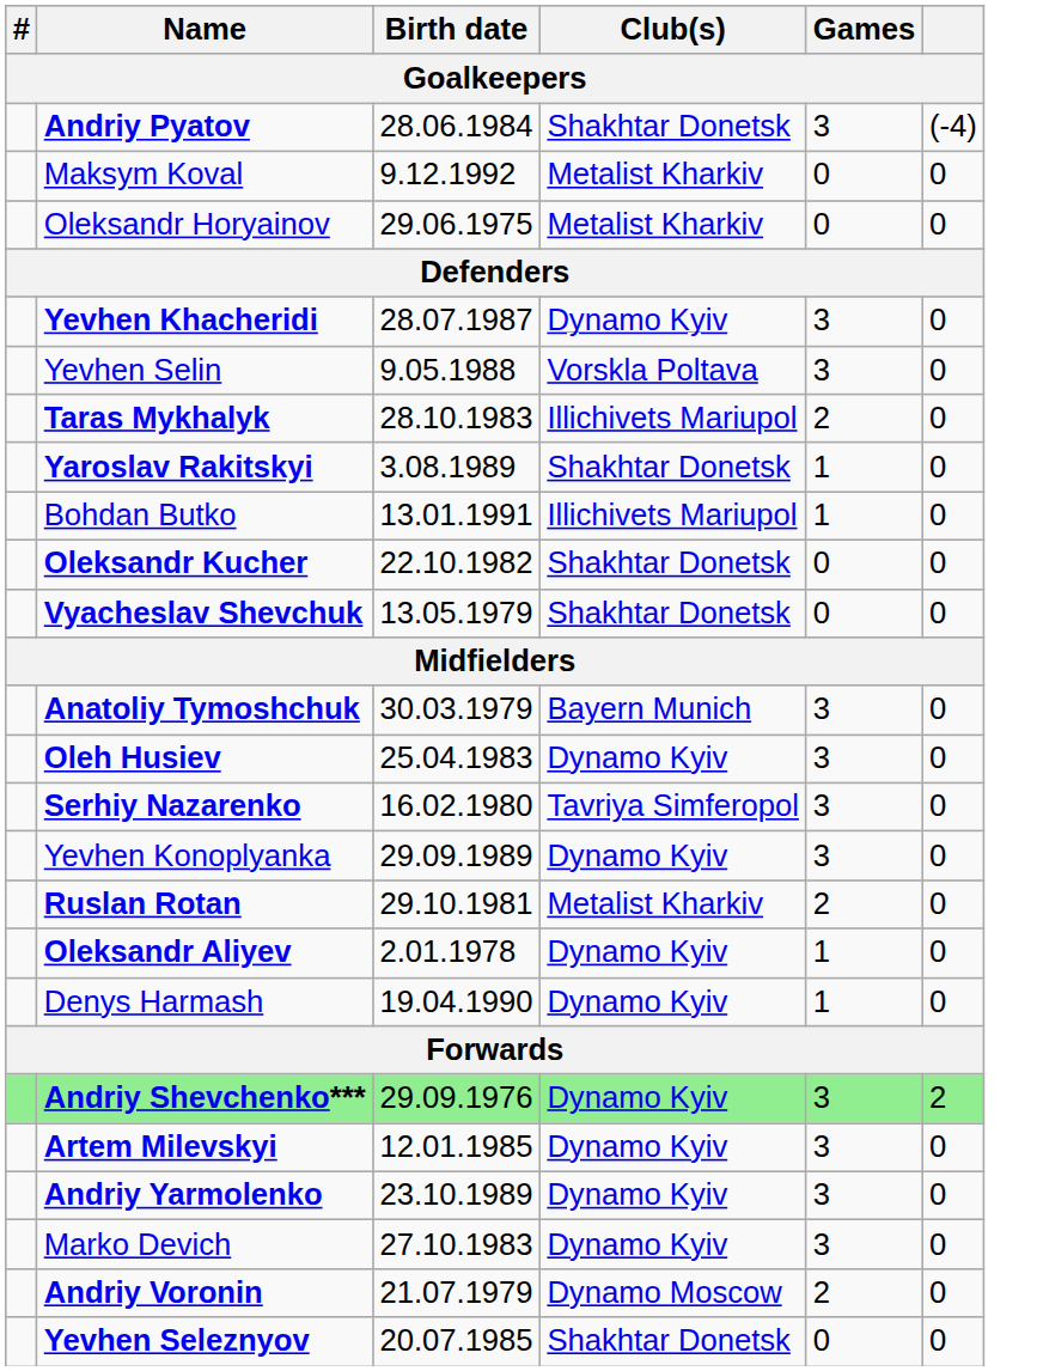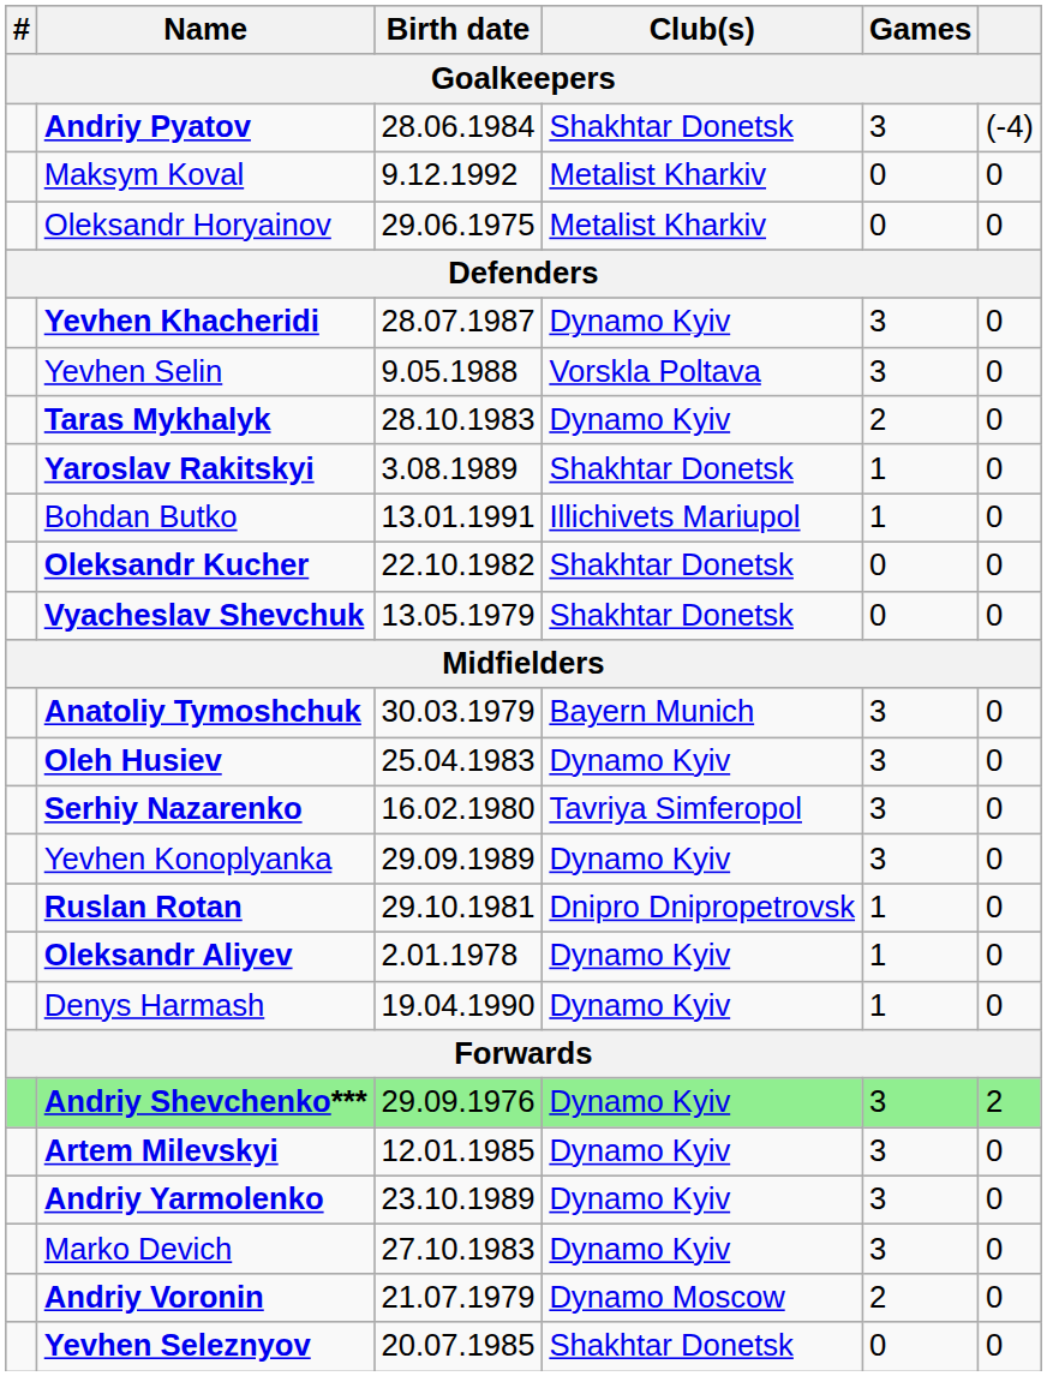 <table class="wikitable">
 <tr>
 <th>#</th>
 <th>Name</th>
 <th>Birth date</th>
 <th>Club(s)</th>
 <th>Games</th>
 <th></th>
 </tr>
 <tr>
 <th colspan=6>Goalkeepers</th>
 </tr>
 <tr>
 <td></td>
 <td><strong><a href='#'>Andriy Pyatov</a></strong></td>
 <td>28.06.1984</td>
 <td><a href='#'>Shakhtar Donetsk</a></td>
 <td>3</td>
 <td>(-4)</td>
 </tr>
 <tr>
 <td></td>
 <td><a href='#'>Maksym Koval</a></td>
 <td>9.12.1992</td>
 <td><a href='#'>Metalist Kharkiv</a></td>
 <td>0</td>
 <td>0</td>
 </tr>
 <tr>
 <td></td>
 <td><a href='#'>Oleksandr Horyainov</a></td>
 <td>29.06.1975</td>
 <td><a href='#'>Metalist Kharkiv</a></td>
 <td>0</td>
 <td>0</td>
 </tr>
 <tr>
 <th colspan=6>Defenders</th>
 </tr>
 <tr>
 <td></td>
 <td><strong><a href='#'>Yevhen Khacheridi</a></strong></td>
 <td>28.07.1987</td>
 <td><a href='#'>Dynamo Kyiv</a></td>
 <td>3</td>
 <td>0</td>
 </tr>
 <tr>
 <td></td>
 <td><a href='#'>Yevhen Selin</a></td>
 <td>9.05.1988</td>
 <td><a href='#'>Vorskla Poltava</a></td>
 <td>3</td>
 <td>0</td>
 </tr>
 <tr>
 <td></td>
 <td><strong><a href='#'>Taras Mykhalyk</a></strong></td>
 <td>28.10.1983</td>
-<td><a href='#'>Illichivets Mariupol</a></td>
+<td><a href='#'>Dynamo Kyiv</a></td>
 <td>2</td>
 <td>0</td>
 </tr>
 <tr>
 <td></td>
 <td><strong><a href='#'>Yaroslav Rakitskyi</a></strong></td>
 <td>3.08.1989</td>
 <td><a href='#'>Shakhtar Donetsk</a></td>
 <td>1</td>
 <td>0</td>
 </tr>
 <tr>
 <td></td>
 <td><a href='#'>Bohdan Butko</a></td>
 <td>13.01.1991</td>
 <td><a href='#'>Illichivets Mariupol</a></td>
 <td>1</td>
 <td>0</td>
 </tr>
 <tr>
 <td></td>
 <td><strong><a href='#'>Oleksandr Kucher</a></strong></td>
 <td>22.10.1982</td>
 <td><a href='#'>Shakhtar Donetsk</a></td>
 <td>0</td>
 <td>0</td>
 </tr>
 <tr>
 <td></td>
 <td><strong><a href='#'>Vyacheslav Shevchuk</a></strong></td>
 <td>13.05.1979</td>
 <td><a href='#'>Shakhtar Donetsk</a></td>
 <td>0</td>
 <td>0</td>
 </tr>
 <tr>
 <th colspan=6>Midfielders</th>
 </tr>
 <tr>
 <td></td>
 <td><strong><a href='#'>Anatoliy Tymoshchuk</a></strong></td>
 <td>30.03.1979</td>
 <td> <a href='#'>Bayern Munich</a></td>
 <td>3</td>
 <td>0</td>
 </tr>
 <tr>
 <td></td>
 <td><strong><a href='#'>Oleh Husiev</a></strong></td>
 <td>25.04.1983</td>
 <td><a href='#'>Dynamo Kyiv</a></td>
 <td>3</td>
 <td>0</td>
 </tr>
 <tr>
 <td></td>
 <td><strong><a href='#'>Serhiy Nazarenko</a></strong></td>
 <td>16.02.1980</td>
 <td><a href='#'>Tavriya Simferopol</a></td>
 <td>3</td>
 <td>0</td>
 </tr>
 <tr>
 <td></td>
 <td><a href='#'>Yevhen Konoplyanka</a></td>
 <td>29.09.1989</td>
 <td><a href='#'>Dynamo Kyiv</a></td>
 <td>3</td>
 <td>0</td>
 </tr>
 <tr>
 <td></td>
 <td><strong><a href='#'>Ruslan Rotan</a></strong></td>
 <td>29.10.1981</td>
-<td><a href='#'>Metalist Kharkiv</a></td>
-<td>2</td>
+<td><a href='#'>Dnipro Dnipropetrovsk</a></td>
+<td>1</td>
 <td>0</td>
 </tr>
 <tr>
 <td></td>
 <td><strong><a href='#'>Oleksandr Aliyev</a></strong></td>
 <td>2.01.1978</td>
 <td><a href='#'>Dynamo Kyiv</a></td>
 <td>1</td>
 <td>0</td>
 </tr>
 <tr>
 <td></td>
 <td><a href='#'>Denys Harmash</a></td>
 <td>19.04.1990</td>
 <td><a href='#'>Dynamo Kyiv</a></td>
 <td>1</td>
 <td>0</td>
 </tr>
 <tr>
 <th colspan=6>Forwards</th>
 </tr>
 <tr bgcolor=lightgreen>
 <td></td>
 <td><strong><a href='#'>Andriy Shevchenko</a>***</strong></td>
 <td>29.09.1976</td>
 <td><a href='#'>Dynamo Kyiv</a></td>
 <td>3</td>
 <td>2</td>
 </tr>
 <tr>
 <td></td>
 <td><strong><a href='#'>Artem Milevskyi</a></strong></td>
 <td>12.01.1985</td>
 <td><a href='#'>Dynamo Kyiv</a></td>
 <td>3</td>
 <td>0</td>
 </tr>
 <tr>
 <td></td>
 <td><strong><a href='#'>Andriy Yarmolenko</a></strong></td>
 <td>23.10.1989</td>
 <td><a href='#'>Dynamo Kyiv</a></td>
 <td>3</td>
 <td>0</td>
 </tr>
 <tr>
 <td></td>
 <td><a href='#'>Marko Devich</a></td>
 <td>27.10.1983</td>
 <td><a href='#'>Dynamo Kyiv</a></td>
 <td>3</td>
 <td>0</td>
 </tr>
 <tr>
 <td></td>
 <td><strong><a href='#'>Andriy Voronin</a></strong></td>
 <td>21.07.1979</td>
 <td> <a href='#'>Dynamo Moscow</a></td>
 <td>2</td>
 <td>0</td>
 </tr>
 <tr>
 <td></td>
 <td><strong><a href='#'>Yevhen Seleznyov</a></strong></td>
 <td>20.07.1985</td>
 <td><a href='#'>Shakhtar Donetsk</a></td>
 <td>0</td>
 <td>0</td>
 </tr>
 </table>
